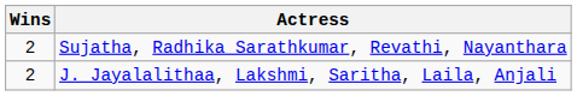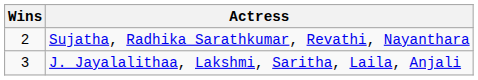 <table class="wikitable">
 <tr>
 <th scope="col">Wins</th>
 <th scope="col">Actress</th>
 </tr>
 <tr>
 <td style="text-align:center;">2</td>
 <td><a href='#'>Sujatha</a>, <a href='#'>Radhika Sarathkumar</a>, <a href='#'>Revathi</a>, <a href='#'>Nayanthara</a></td>
 </tr>
 <tr>
-<td style="text-align:center;">2</td>
+<td style="text-align:center;">3</td>
 <td><a href='#'>J. Jayalalithaa</a>, <a href='#'>Lakshmi</a>, <a href='#'>Saritha</a>, <a href='#'>Laila</a>, <a href='#'>Anjali</a></td>
 </tr>
 </table>
